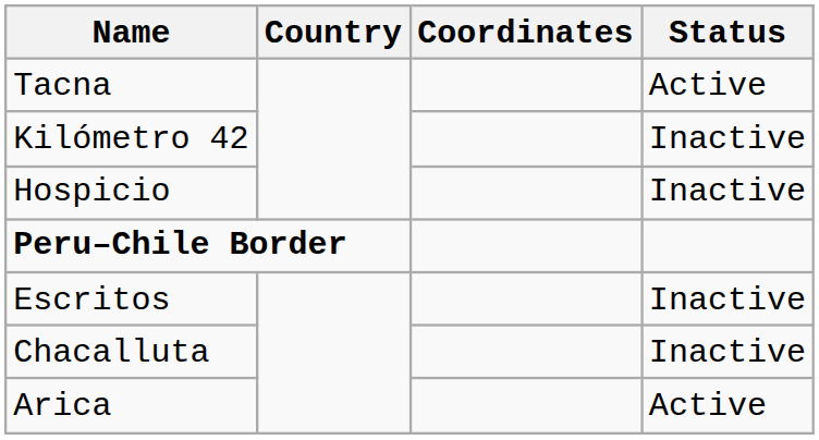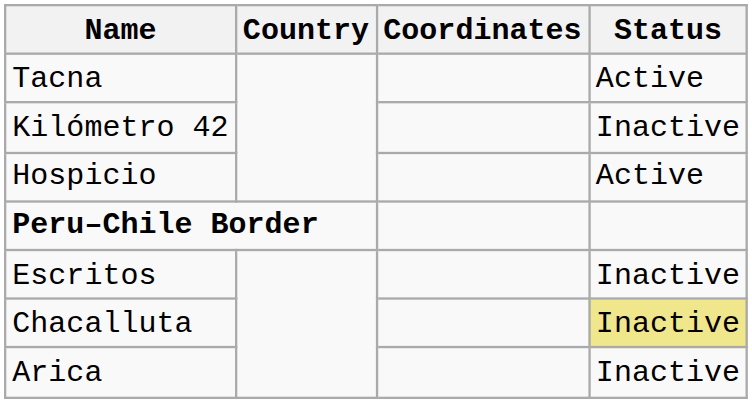 <table class=wikitable>
 <tr>
 <th>Name</th>
 <th>Country</th>
 <th>Coordinates</th>
 <th>Status</th>
 </tr>
 <tr>
 <td>Tacna</td>
 <td rowspan=3></td>
 <td></td>
 <td>Active</td>
 </tr>
 <tr>
 <td>Kilómetro 42</td>
 <td></td>
 <td>Inactive</td>
 </tr>
 <tr>
 <td>Hospicio</td>
 <td></td>
-<td>Inactive</td>
+<td>Active</td>
 </tr>
 <tr>
 <td colspan=2><strong>Peru–Chile Border</strong></td>
 <td></td>
 <td> </td>
 </tr>
 <tr>
 <td>Escritos</td>
 <td rowspan=3></td>
 <td></td>
 <td>Inactive</td>
 </tr>
 <tr>
 <td>Chacalluta</td>
 <td></td>
-<td>Inactive</td>
+<td style="background: khaki;">Inactive</td>
 </tr>
 <tr>
 <td>Arica</td>
 <td></td>
-<td>Active</td>
+<td>Inactive</td>
 </tr>
 </table>
